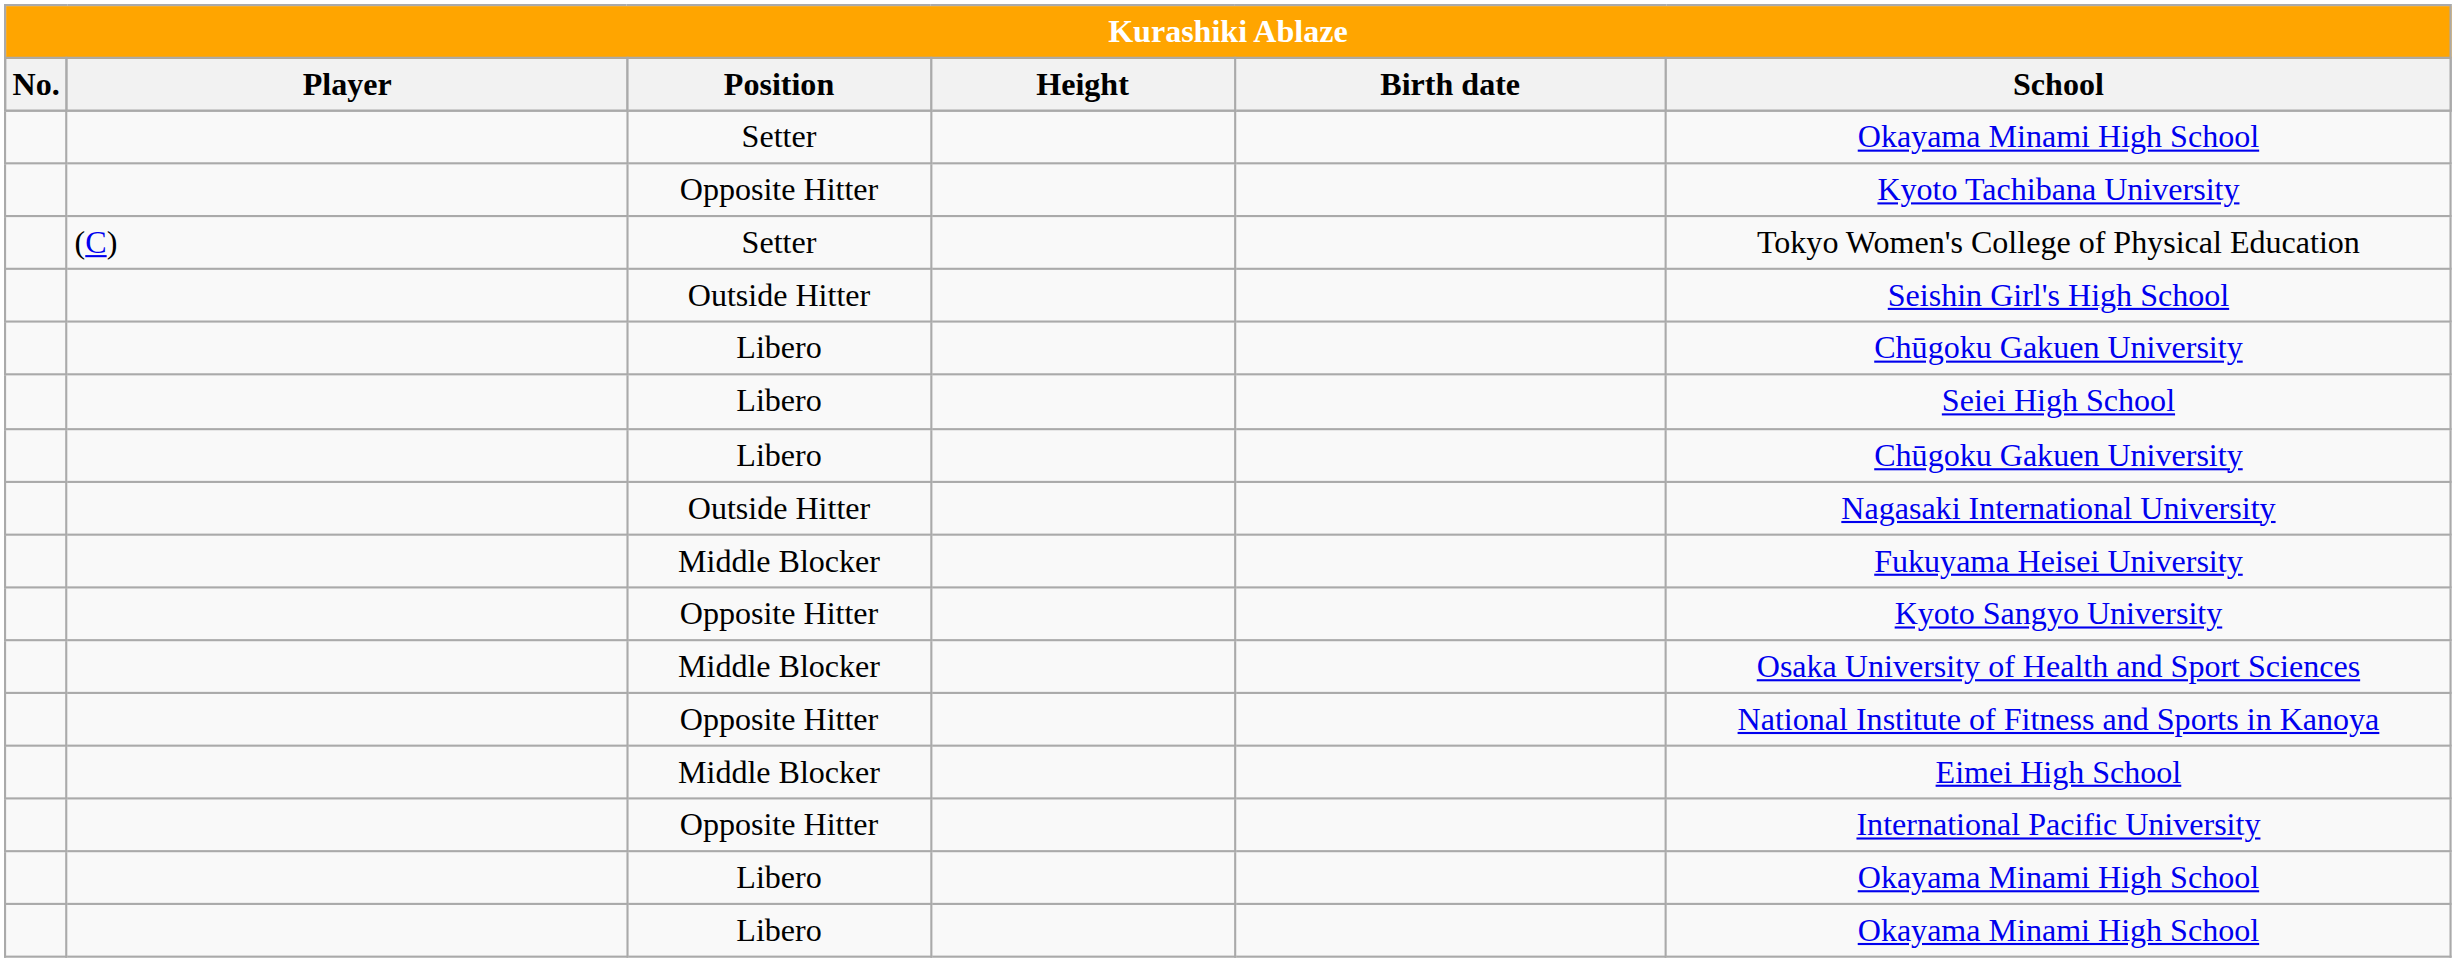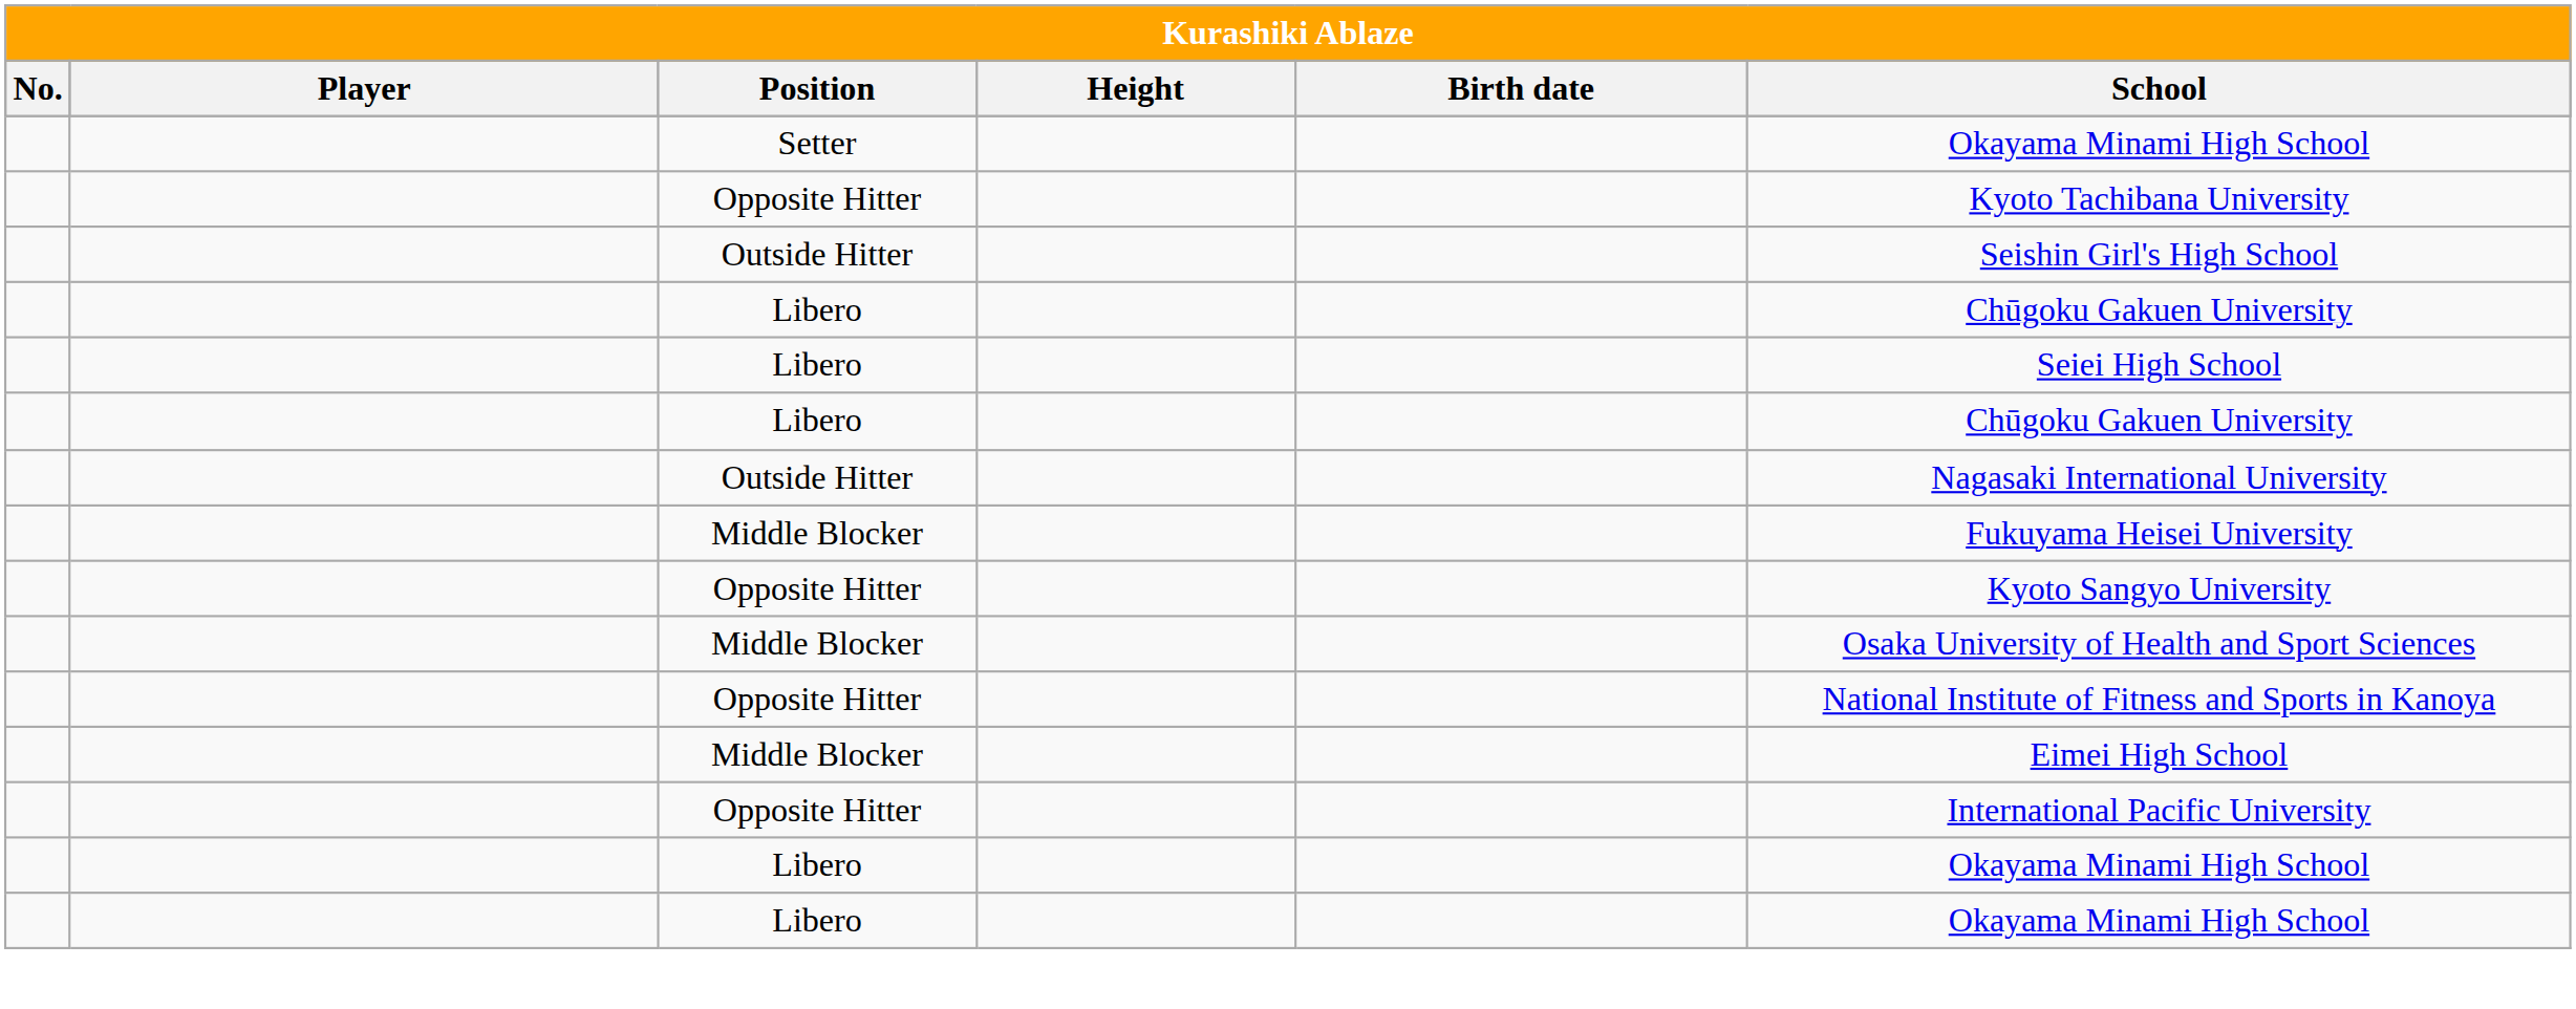 <table class="wikitable sortable" style="font-size:95%; text-align:left;">
 <tr>
 <th colspan="6" style="background:#FFA500; color:white; text-align: center"><strong>Kurashiki Ablaze</strong></th>
 </tr>
 <tr style="background:#000000;">
 <th style= "align=center; width:1em;">No.</th>
 <th style= "align=center;width:17em;">Player</th>
 <th style= "align=center; width:9em;">Position</th>
 <th style= "align=center; width:9em;">Height</th>
 <th style= "align=center; width:13em;">Birth date</th>
 <th style= "align=center; width:24em;">School</th>
 </tr>
 <tr align=center>
 <td></td>
 <td align=left> </td>
 <td>Setter</td>
 <td></td>
 <td align=right></td>
 <td><a href='#'>Okayama Minami High School</a></td>
 </tr>
 <tr align=center>
 <td></td>
 <td align=left> </td>
 <td>Opposite Hitter</td>
 <td></td>
 <td align=right></td>
 <td><a href='#'>Kyoto Tachibana University</a></td>
-</tr>
-<tr align=center>
-<td></td>
-<td align=left>  (<a href='#'>C</a>)</td>
-<td>Setter</td>
-<td></td>
-<td align=right></td>
-<td>Tokyo Women's College of Physical Education</td>
 </tr>
 <tr align=center>
 <td></td>
 <td align=left> </td>
 <td>Outside Hitter</td>
 <td></td>
 <td align=right></td>
 <td><a href='#'>Seishin Girl's High School</a></td>
 </tr>
 <tr align=center>
 <td></td>
 <td align=left> </td>
 <td>Libero</td>
 <td></td>
 <td align=right></td>
 <td><a href='#'>Chūgoku Gakuen University</a></td>
 </tr>
 <tr align=center>
 <td></td>
 <td align=left> </td>
 <td>Libero</td>
 <td></td>
 <td align=right></td>
 <td><a href='#'>Seiei High School</a></td>
 </tr>
 <tr align=center>
 <td></td>
 <td align=left> </td>
 <td>Libero</td>
 <td></td>
 <td align=right></td>
 <td><a href='#'>Chūgoku Gakuen University</a></td>
 </tr>
 <tr align=center>
 <td></td>
 <td align=left> </td>
 <td>Outside Hitter</td>
 <td></td>
 <td align=right></td>
 <td><a href='#'>Nagasaki International University</a></td>
 </tr>
 <tr align=center>
 <td></td>
 <td align=left> </td>
 <td>Middle Blocker</td>
 <td></td>
 <td align=right></td>
 <td><a href='#'>Fukuyama Heisei University</a></td>
 </tr>
 <tr align=center>
 <td></td>
 <td align=left> </td>
 <td>Opposite Hitter</td>
 <td></td>
 <td align=right></td>
 <td><a href='#'>Kyoto Sangyo University</a></td>
 </tr>
 <tr align=center>
 <td></td>
 <td align=left> </td>
 <td>Middle Blocker</td>
 <td></td>
 <td align=right></td>
 <td><a href='#'>Osaka University of Health and Sport Sciences</a></td>
 </tr>
 <tr align=center>
 <td></td>
 <td align=left> </td>
 <td>Opposite Hitter</td>
 <td></td>
 <td align=right></td>
 <td><a href='#'>National Institute of Fitness and Sports in Kanoya</a></td>
 </tr>
 <tr align=center>
 <td></td>
 <td align=left> </td>
 <td>Middle Blocker</td>
 <td></td>
 <td align=right></td>
 <td><a href='#'>Eimei High School</a></td>
 </tr>
 <tr align=center>
 <td></td>
 <td align=left> </td>
 <td>Opposite Hitter</td>
 <td></td>
 <td align=right></td>
 <td><a href='#'>International Pacific University</a></td>
 </tr>
 <tr align=center>
 <td></td>
 <td align=left> </td>
 <td>Libero</td>
 <td></td>
 <td align=right></td>
 <td><a href='#'>Okayama Minami High School</a></td>
 </tr>
 <tr align=center>
 <td></td>
 <td align=left> </td>
 <td>Libero</td>
 <td></td>
 <td align=right></td>
 <td><a href='#'>Okayama Minami High School</a></td>
 </tr>
 </table>
